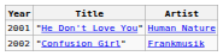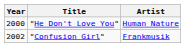 <table class="wikitable">
 <tr>
 <th width="33">Year</th>
 <th>Title</th>
 <th>Artist</th>
 </tr>
 <tr>
-<td>2001</td>
+<td>2000</td>
 <td>"<a href='#'>He Don't Love You</a>"</td>
 <td><a href='#'>Human Nature</a></td>
 </tr>
 <tr>
 <td>2002</td>
 <td>"<a href='#'>Confusion Girl</a>"</td>
 <td><a href='#'>Frankmusik</a></td>
 </tr>
 </table>
